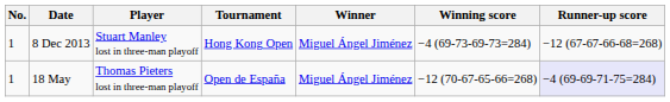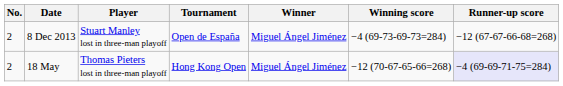 <table class="wikitable" style="font-size:95%;">
 <tr>
 <th>No.</th>
 <th>Date</th>
 <th>Player</th>
 <th>Tournament</th>
 <th>Winner</th>
 <th>Winning score</th>
 <th>Runner-up score</th>
 </tr>
 <tr>
-<td>1</td>
+<td>2</td>
 <td>8 Dec 2013</td>
 <td> <a href='#'>Stuart Manley</a><br><small>lost in three-man playoff</small></td>
-<td><a href='#'>Hong Kong Open</a></td>
+<td><a href='#'>Open de España</a></td>
 <td> <a href='#'>Miguel Ángel Jiménez</a></td>
 <td>−4 (69-73-69-73=284)</td>
 <td>−12 (67-67-66-68=268)</td>
 </tr>
 <tr>
-<td>1</td>
+<td>2</td>
 <td>18 May</td>
 <td> <a href='#'>Thomas Pieters</a><br><small>lost in three-man playoff</small></td>
-<td><a href='#'>Open de España</a></td>
+<td><a href='#'>Hong Kong Open</a></td>
 <td> <a href='#'>Miguel Ángel Jiménez</a></td>
 <td>−12 (70-67-65-66=268)</td>
 <td style="background: lavender;">−4 (69-69-71-75=284)</td>
 </tr>
 </table>
